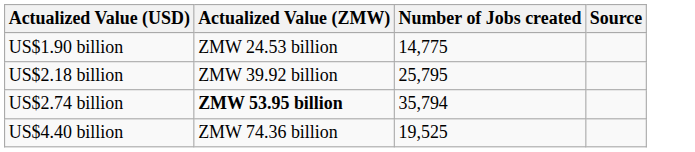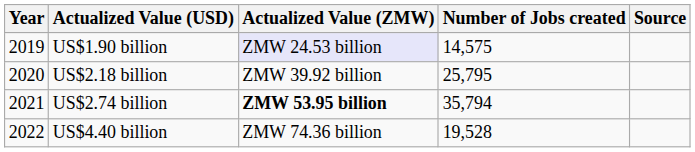 <table class="wikitable">
 <tr>
+<th>Year</th>
 <th>Actualized Value (USD)</th>
 <th>Actualized Value (ZMW)</th>
 <th>Number of Jobs created</th>
 <th>Source</th>
 </tr>
 <tr>
+<td>2019</td>
 <td>US$1.90 billion</td>
-<td>ZMW 24.53 billion</td>
-<td>14,775</td>
+<td style="background: lavender;">ZMW 24.53 billion</td>
+<td>14,575</td>
 <td></td>
 </tr>
 <tr>
+<td>2020</td>
 <td>US$2.18 billion</td>
 <td>ZMW 39.92 billion</td>
 <td>25,795</td>
 <td></td>
 </tr>
 <tr>
+<td>2021</td>
 <td>US$2.74 billion</td>
 <td><strong>ZMW 53.95 billion</strong></td>
 <td>35,794</td>
 <td></td>
 </tr>
 <tr>
+<td>2022</td>
 <td>US$4.40 billion</td>
 <td>ZMW 74.36 billion</td>
-<td>19,525</td>
+<td>19,528</td>
 <td></td>
 </tr>
 </table>
